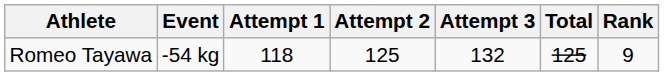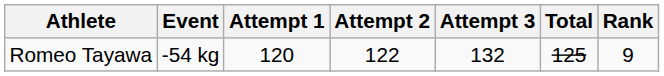 <table class="wikitable" style="text-align:center; font-size:90%">
 <tr>
 <th>Athlete</th>
 <th>Event</th>
 <th>Attempt 1</th>
 <th>Attempt 2</th>
 <th>Attempt 3</th>
 <th>Total</th>
 <th>Rank</th>
 </tr>
 <tr align=center>
 <td align=left>Romeo Tayawa</td>
 <td align=left>-54 kg</td>
-<td>118</td>
-<td>125</td>
+<td>120</td>
+<td>122</td>
 <td>132</td>
 <td><s>125</s></td>
 <td>9</td>
 </tr>
 </table>
